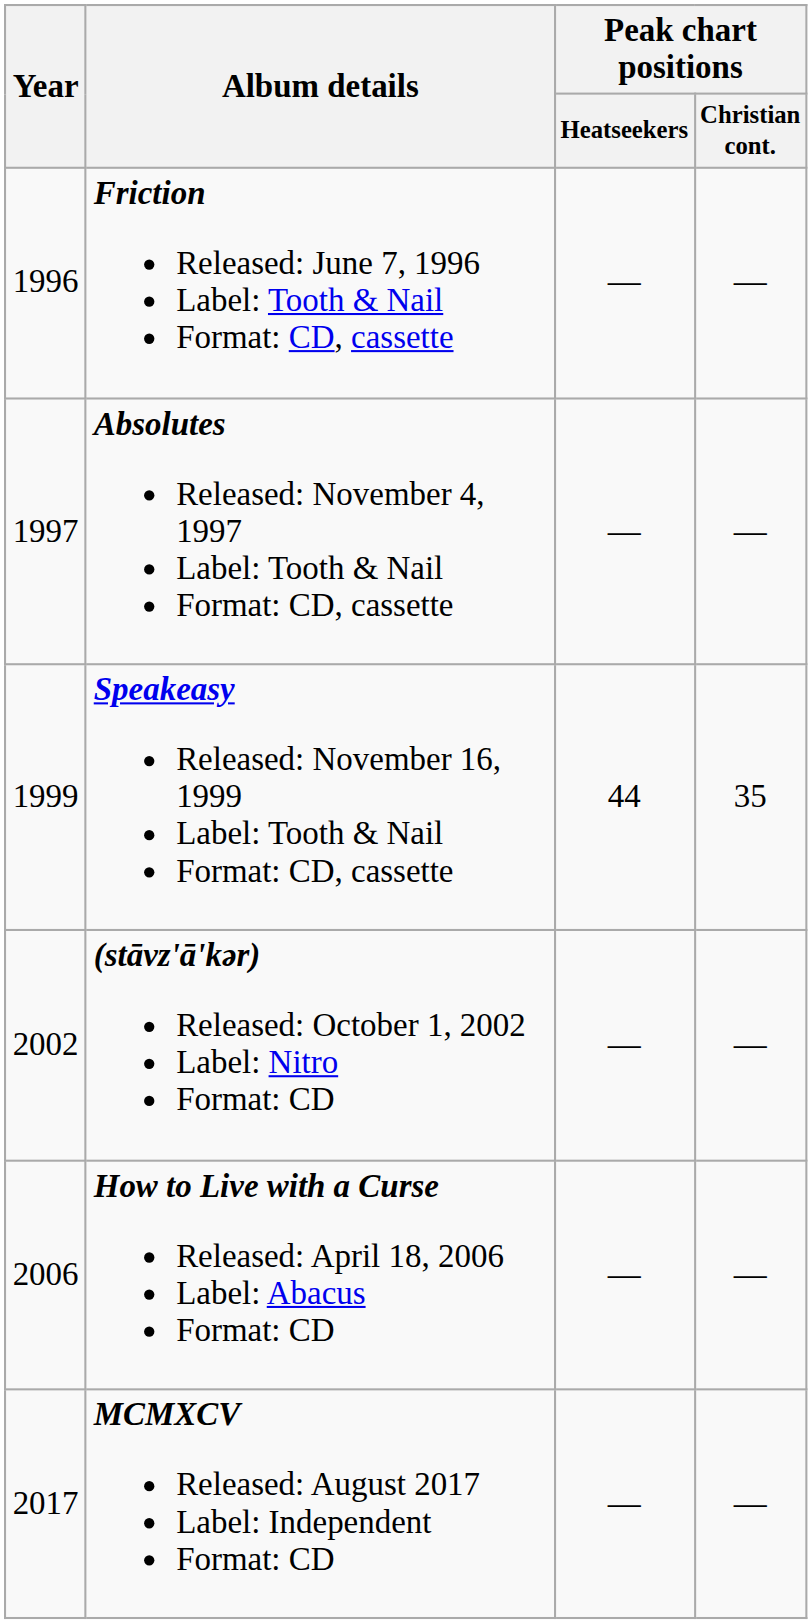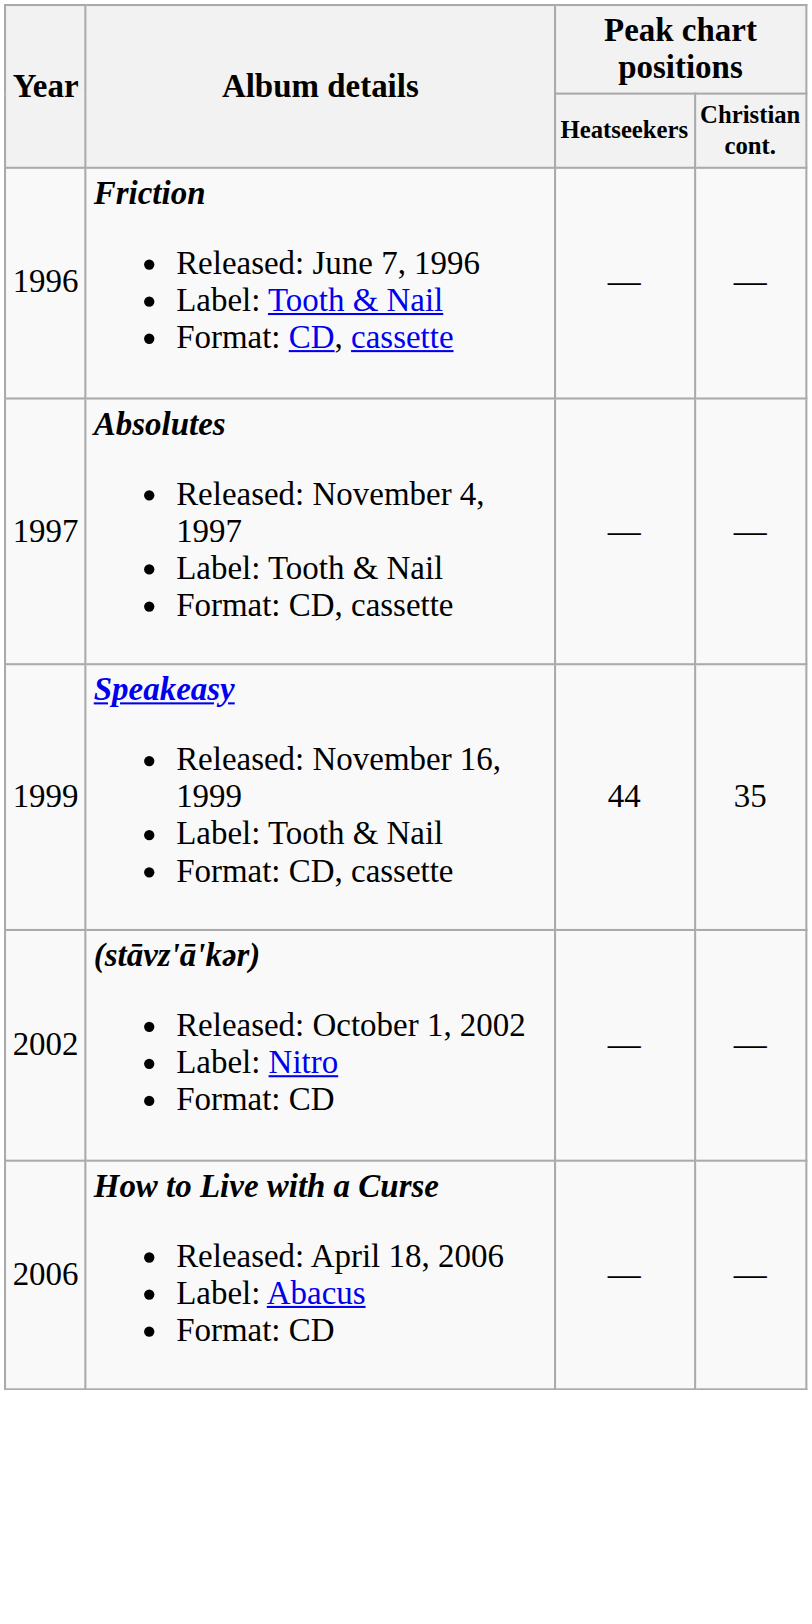 <table class="wikitable">
 <tr>
 <th rowspan="2">Year</th>
 <th rowspan="2" width="220">Album details</th>
 <th colspan="2">Peak chart positions</th>
 </tr>
 <tr>
 <th style="width:3em;font-size:75%">Heatseekers</th>
 <th style="width:3em;font-size:75%">Christian cont.</th>
 </tr>
 <tr>
 <td>1996</td>
 <td><strong><em>Friction</em></strong><br><ul><li>Released: June 7, 1996</li><li>Label: <a href='#'>Tooth & Nail</a></li><li>Format: <a href='#'>CD</a>, <a href='#'>cassette</a></li></ul></td>
 <td align="center">—</td>
 <td align="center">—</td>
 </tr>
 <tr>
 <td>1997</td>
 <td><strong><em>Absolutes</em></strong><br><ul><li>Released: November 4, 1997</li><li>Label: Tooth & Nail</li><li>Format: CD, cassette</li></ul></td>
 <td align="center">—</td>
 <td align="center">—</td>
 </tr>
 <tr>
 <td>1999</td>
 <td><strong><em><a href='#'>Speakeasy</a></em></strong><br><ul><li>Released: November 16, 1999</li><li>Label: Tooth & Nail</li><li>Format: CD, cassette</li></ul></td>
 <td align="center">44</td>
 <td align="center">35</td>
 </tr>
 <tr>
 <td>2002</td>
 <td><strong><em>(stāvz'ā'kər)</em></strong><br><ul><li>Released: October 1, 2002</li><li>Label: <a href='#'>Nitro</a></li><li>Format: CD</li></ul></td>
 <td align="center">—</td>
 <td align="center">—</td>
 </tr>
 <tr>
 <td>2006</td>
 <td><strong><em>How to Live with a Curse</em></strong><br><ul><li>Released: April 18, 2006</li><li>Label: <a href='#'>Abacus</a></li><li>Format: CD</li></ul></td>
 <td align="center">—</td>
 <td align="center">—</td>
 </tr>
-<tr>
-<td>2017</td>
-<td><strong><em>MCMXCV</em></strong><br><ul><li>Released: August 2017</li><li>Label: Independent</li><li>Format: CD</li></ul></td>
-<td align="center">—</td>
-<td align="center">—</td>
-</tr>
 </table>
